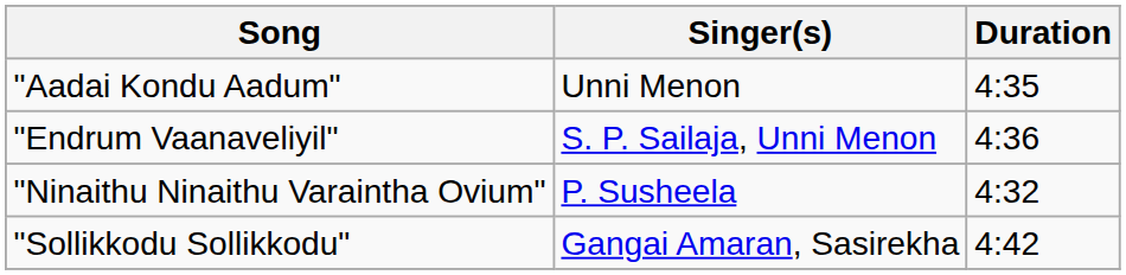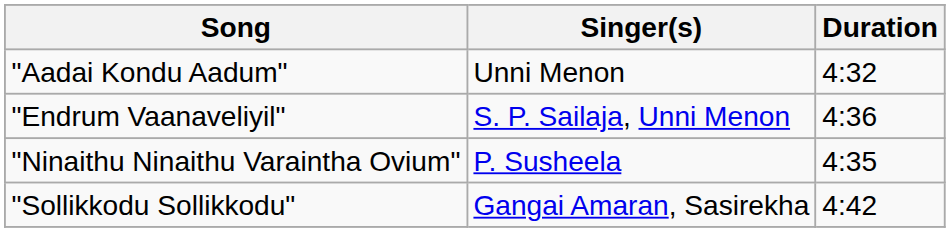 <table class="wikitable" style="font-size:95%;">
 <tr>
 <th>Song</th>
 <th>Singer(s)</th>
 <th>Duration</th>
 </tr>
 <tr>
 <td>"Aadai Kondu Aadum"</td>
 <td>Unni Menon</td>
-<td>4:35</td>
+<td>4:32</td>
 </tr>
 <tr>
 <td>"Endrum Vaanaveliyil"</td>
 <td><a href='#'>S. P. Sailaja</a>, <a href='#'>Unni Menon</a></td>
 <td>4:36</td>
 </tr>
 <tr>
 <td>"Ninaithu Ninaithu Varaintha Ovium"</td>
 <td><a href='#'>P. Susheela</a></td>
-<td>4:32</td>
+<td>4:35</td>
 </tr>
 <tr>
 <td>"Sollikkodu Sollikkodu"</td>
 <td><a href='#'>Gangai Amaran</a>, Sasirekha</td>
 <td>4:42</td>
 </tr>
 </table>
